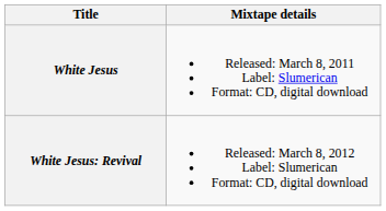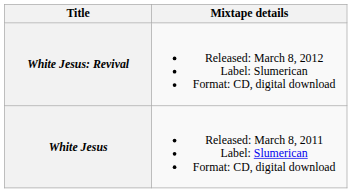 <table class="wikitable plainrowheaders" style="text-align:center;">
 <tr>
 <th scope="col" style="width:12em;">Title</th>
 <th scope="col" style="width:16em;">Mixtape details</th>
 </tr>
 <tr>
+<th ! scope="row"><em>White Jesus: Revival</em></th>
+<td><br><ul><li>Released: March 8, 2012</li><li>Label: Slumerican</li><li>Format: CD, digital download</li></ul></td>
+</tr>
+<tr>
 <th ! scope="row"><em>White Jesus</em></th>
 <td><br><ul><li>Released: March 8, 2011</li><li>Label: <a href='#'>Slumerican</a></li><li>Format: CD, digital download</li></ul></td>
 </tr>
-<tr>
-<th ! scope="row"><em>White Jesus: Revival</em></th>
-<td><br><ul><li>Released: March 8, 2012</li><li>Label: Slumerican</li><li>Format: CD, digital download</li></ul></td>
-</tr>
 </table>
